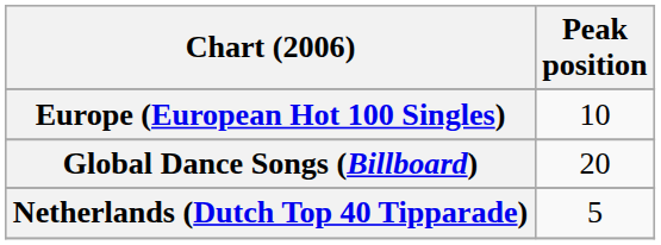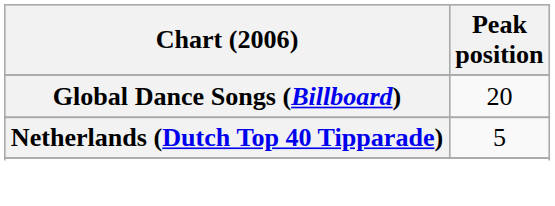 <table class="wikitable sortable plainrowheaders" style="text-align:center">
 <tr>
 <th scope="col">Chart (2006)</th>
 <th scope="col">Peak<br>position</th>
 </tr>
 <tr>
 </tr>
 <tr>
 </tr>
 <tr>
 </tr>
 <tr>
 </tr>
 <tr>
-</tr>
-<tr>
-<th scope="row">Europe (<a href='#'>European Hot 100 Singles</a>)</th>
-<td>10</td>
 </tr>
 <tr>
 </tr>
 <tr>
 <th scope="row">Global Dance Songs (<em><a href='#'>Billboard</a></em>)</th>
 <td>20</td>
 </tr>
 <tr>
 </tr>
 <tr>
 <th scope="row">Netherlands (<a href='#'>Dutch Top 40 Tipparade</a>)</th>
 <td>5</td>
 </tr>
 <tr>
 </tr>
 <tr>
 </tr>
 <tr>
 </tr>
 <tr>
 </tr>
 <tr>
 </tr>
 <tr>
 </tr>
 <tr>
 </tr>
 <tr>
 </tr>
 <tr>
 </tr>
 <tr>
 </tr>
 <tr>
 </tr>
 <tr>
 </tr>
 </table>
